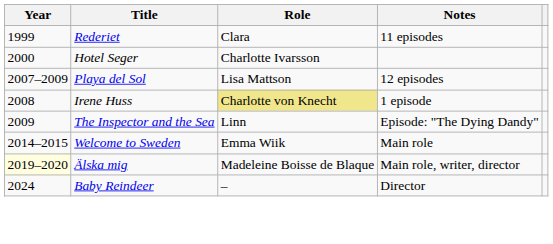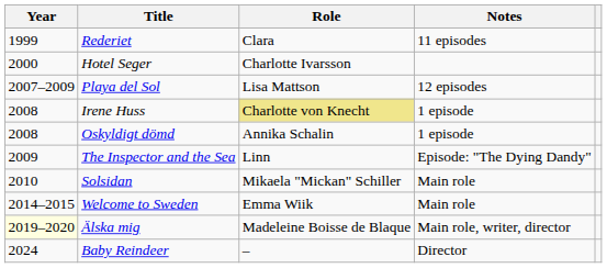 <table class="wikitable sortable">
 <tr>
 <th>Year</th>
 <th>Title</th>
 <th>Role</th>
 <th>Notes</th>
 <th class="unsortable"></th>
 </tr>
 <tr>
 <td>1999</td>
 <td><em><a href='#'>Rederiet</a></em></td>
 <td>Clara</td>
 <td>11 episodes</td>
 <td></td>
 </tr>
 <tr>
 <td>2000</td>
 <td><em>Hotel Seger</em></td>
 <td>Charlotte Ivarsson</td>
 <td></td>
 <td></td>
 </tr>
 <tr>
 <td>2007–2009</td>
 <td><em><a href='#'>Playa del Sol</a></em></td>
 <td>Lisa Mattson</td>
 <td>12 episodes</td>
 <td></td>
 </tr>
 <tr>
 <td>2008</td>
 <td><em>Irene Huss</em></td>
 <td style="background: khaki;">Charlotte von Knecht</td>
 <td>1 episode</td>
 <td></td>
 </tr>
 <tr>
+<td>2008</td>
+<td><em><a href='#'>Oskyldigt dömd</a></em></td>
+<td>Annika Schalin</td>
+<td>1 episode</td>
+<td></td>
+</tr>
+<tr>
 <td>2009</td>
 <td><em><a href='#'>The Inspector and the Sea</a></em></td>
 <td>Linn</td>
 <td>Episode: "The Dying Dandy"</td>
+<td></td>
+</tr>
+<tr>
+<td>2010</td>
+<td><em><a href='#'>Solsidan</a></em></td>
+<td>Mikaela "Mickan" Schiller</td>
+<td>Main role</td>
 <td></td>
 </tr>
 <tr>
 <td>2014–2015</td>
 <td><em><a href='#'>Welcome to Sweden</a></em></td>
 <td>Emma Wiik</td>
 <td>Main role</td>
 <td></td>
 </tr>
 <tr>
 <td style="background: lightyellow;">2019–2020</td>
 <td><em><a href='#'>Älska mig</a></em></td>
 <td>Madeleine Boisse de Blaque</td>
 <td>Main role, writer, director</td>
 <td></td>
 </tr>
 <tr>
 <td>2024</td>
 <td><em><a href='#'>Baby Reindeer</a></em></td>
 <td>–</td>
 <td>Director </td>
 <td></td>
 </tr>
 </table>
